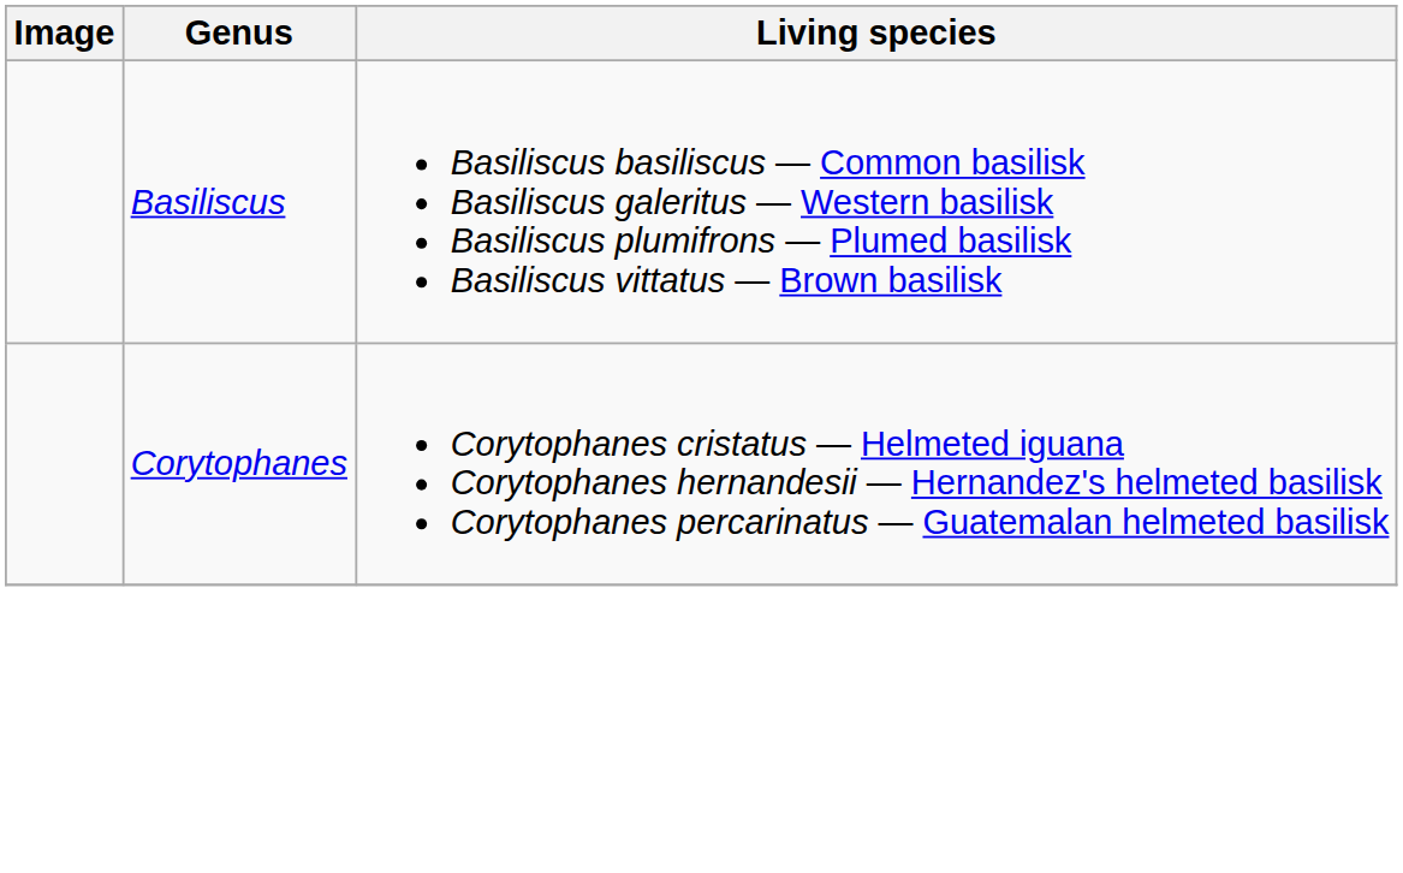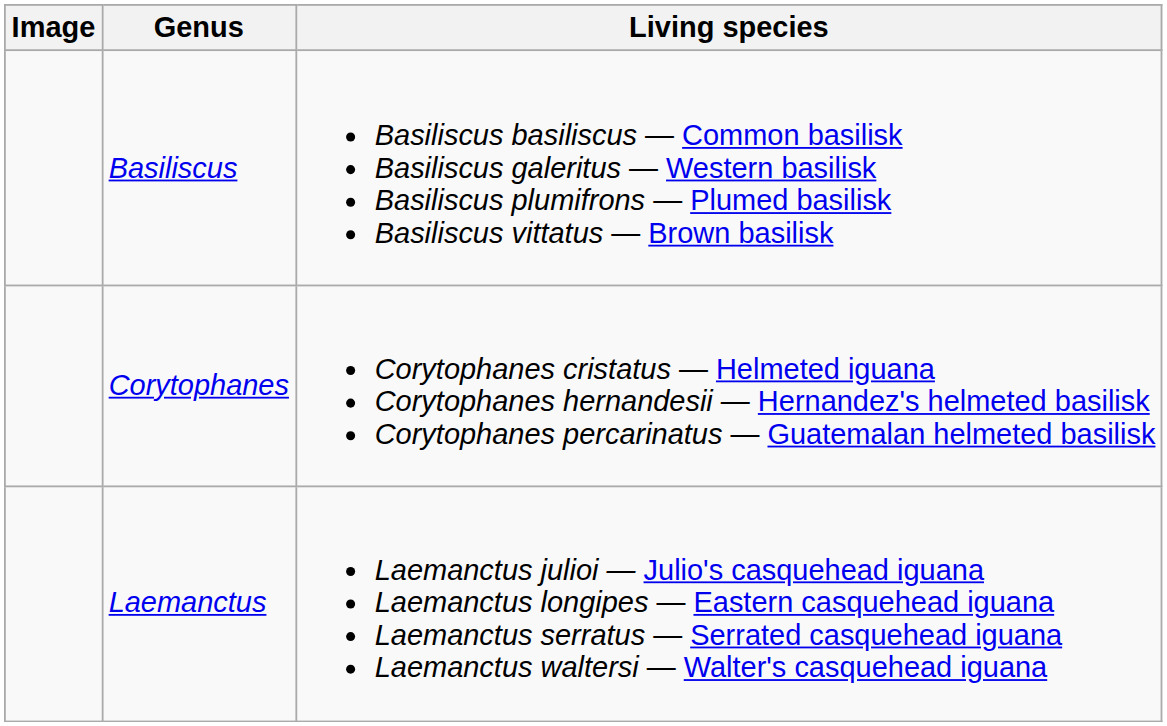 <table class="wikitable">
 <tr>
 <th>Image</th>
 <th>Genus</th>
 <th>Living species</th>
 </tr>
 <tr>
 <td></td>
 <td><em><a href='#'>Basiliscus</a></em> </td>
 <td><br><ul><li><em>Basiliscus basiliscus</em> — <a href='#'>Common basilisk</a> </li><li><em>Basiliscus galeritus</em> — <a href='#'>Western basilisk</a> </li><li><em>Basiliscus plumifrons</em> — <a href='#'>Plumed basilisk</a> </li><li><em>Basiliscus vittatus</em> — <a href='#'>Brown basilisk</a> </li></ul></td>
 </tr>
 <tr>
 <td></td>
 <td><em><a href='#'>Corytophanes</a></em> </td>
 <td><br><ul><li><em>Corytophanes cristatus</em> — <a href='#'>Helmeted iguana</a> </li><li><em>Corytophanes hernandesii</em> — <a href='#'>Hernandez's helmeted basilisk</a> </li><li><em>Corytophanes percarinatus</em> — <a href='#'>Guatemalan helmeted basilisk</a> </li></ul></td>
 </tr>
 <tr>
+<td></td>
+<td><em><a href='#'>Laemanctus</a></em> </td>
+<td><br><ul><li><em>Laemanctus julioi —</em> <a href='#'>Julio's casquehead iguana</a> </li><li><em>Laemanctus longipes</em> — <a href='#'>Eastern casquehead iguana</a> </li><li><em>Laemanctus serratus</em> — <a href='#'>Serrated casquehead iguana</a> </li><li><em>Laemanctus waltersi</em> — <a href='#'>Walter's casquehead iguana</a> </li></ul></td>
+</tr>
+<tr>
 </tr>
 </table>
